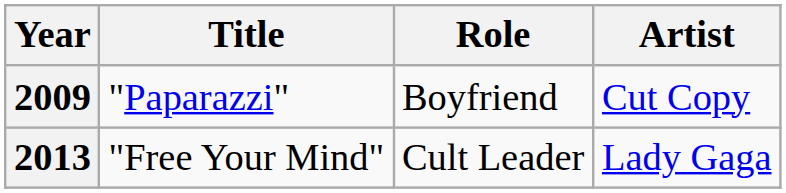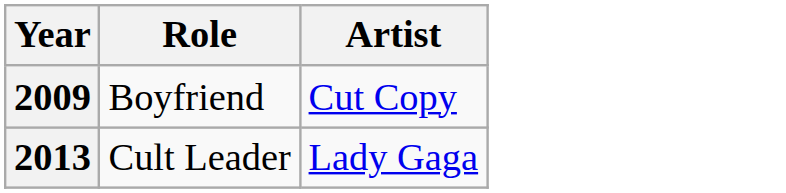 <table class="wikitable plainrowheaders sortable">
 <tr>
 <th scope="col">Year</th>
-<th scope="col">Title</th>
 <th scope="col">Role</th>
 <th scope="col">Artist</th>
 </tr>
 <tr>
 <th scope="row">2009</th>
-<td>"<a href='#'>Paparazzi</a>"</td>
 <td>Boyfriend</td>
 <td><a href='#'>Cut Copy</a></td>
 </tr>
 <tr>
 <th scope="row">2013</th>
-<td>"Free Your Mind"</td>
 <td>Cult Leader</td>
 <td><a href='#'>Lady Gaga</a></td>
 </tr>
 </table>
